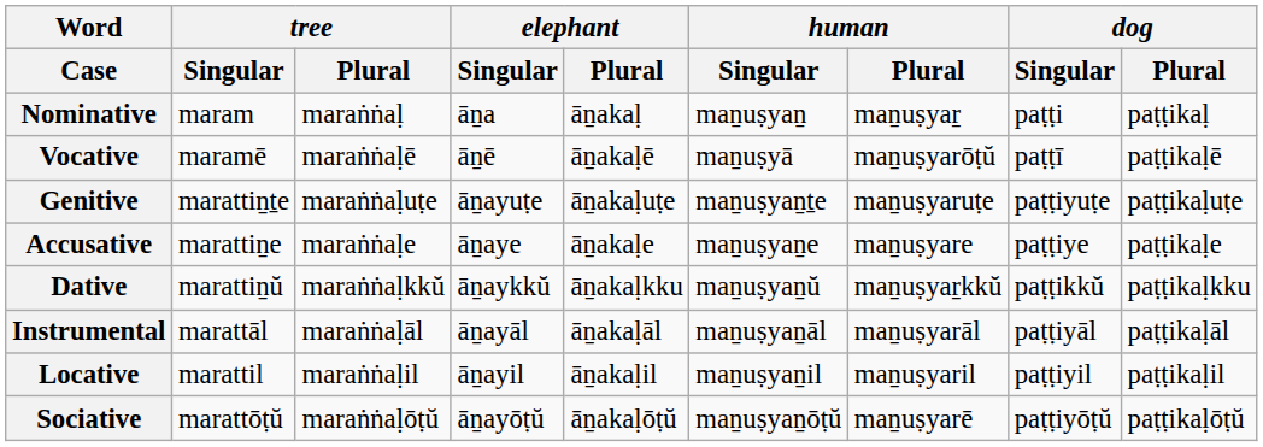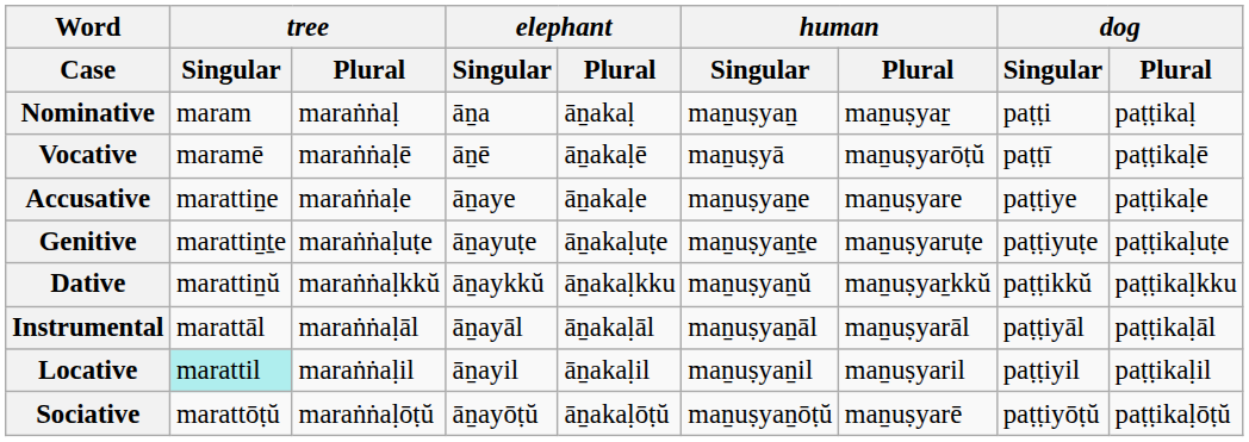 <table class="wikitable">
 <tr>
 <th rowspan="1">Word</th>
 <th colspan="2"><strong><em>tree</em></strong></th>
 <th colspan="2"><strong><em>elephant</em></strong></th>
 <th colspan="2"><strong><em>human</em></strong></th>
 <th colspan="2"><strong><em>dog</em></strong></th>
 </tr>
 <tr>
 <th colspan="1"><strong>Case</strong></th>
 <th colspan="1"><strong>Singular</strong></th>
 <th colspan="1"><strong>Plural</strong></th>
 <th colspan="1"><strong>Singular</strong></th>
 <th colspan="1"><strong>Plural</strong></th>
 <th colspan="1"><strong>Singular</strong></th>
 <th colspan="1"><strong>Plural</strong></th>
 <th colspan="1"><strong>Singular</strong></th>
 <th colspan="1"><strong>Plural</strong></th>
 </tr>
 <tr>
 <th><strong>Nominative</strong></th>
 <td>maram</td>
 <td>maraṅṅaḷ</td>
 <td>āṉa</td>
 <td>āṉakaḷ</td>
 <td>maṉuṣyaṉ</td>
 <td>maṉuṣyaṟ</td>
 <td>paṭṭi</td>
 <td>paṭṭikaḷ</td>
 </tr>
 <tr>
 <th><strong>Vocative</strong></th>
 <td>maramē</td>
 <td>maraṅṅaḷē</td>
 <td>āṉē</td>
 <td>āṉakaḷē</td>
 <td>maṉuṣyā</td>
 <td>maṉuṣyarōṭŭ</td>
 <td>paṭṭī</td>
 <td>paṭṭikaḷē</td>
 </tr>
 <tr>
+<th><strong>Accusative</strong></th>
+<td>marattiṉe</td>
+<td>maraṅṅaḷe</td>
+<td>āṉaye</td>
+<td>āṉakaḷe</td>
+<td>maṉuṣyaṉe</td>
+<td>maṉuṣyare</td>
+<td>paṭṭiye</td>
+<td>paṭṭikaḷe</td>
+</tr>
+<tr>
 <th><strong>Genitive</strong></th>
 <td>marattiṉṯe</td>
 <td>maraṅṅaḷuṭe</td>
 <td>āṉayuṭe</td>
 <td>āṉakaḷuṭe</td>
 <td>maṉuṣyaṉṯe</td>
 <td>maṉuṣyaruṭe</td>
 <td>paṭṭiyuṭe</td>
 <td>paṭṭikaḷuṭe</td>
-</tr>
-<tr>
-<th><strong>Accusative</strong></th>
-<td>marattiṉe</td>
-<td>maraṅṅaḷe</td>
-<td>āṉaye</td>
-<td>āṉakaḷe</td>
-<td>maṉuṣyaṉe</td>
-<td>maṉuṣyare</td>
-<td>paṭṭiye</td>
-<td>paṭṭikaḷe</td>
 </tr>
 <tr>
 <th><strong>Dative</strong></th>
 <td>marattiṉŭ</td>
 <td>maraṅṅaḷkkŭ</td>
 <td>āṉaykkŭ</td>
 <td>āṉakaḷkku</td>
 <td>maṉuṣyaṉŭ</td>
 <td>maṉuṣyaṟkkŭ</td>
 <td>paṭṭikkŭ</td>
 <td>paṭṭikaḷkku</td>
 </tr>
 <tr>
 <th><strong>Instrumental</strong></th>
 <td>marattāl</td>
 <td>maraṅṅaḷāl</td>
 <td>āṉayāl</td>
 <td>āṉakaḷāl</td>
 <td>maṉuṣyaṉāl</td>
 <td>maṉuṣyarāl</td>
 <td>paṭṭiyāl</td>
 <td>paṭṭikaḷāl</td>
 </tr>
 <tr>
 <th><strong>Locative</strong></th>
-<td>marattil</td>
+<td style="background: paleturquoise;">marattil</td>
 <td>maraṅṅaḷil</td>
 <td>āṉayil</td>
 <td>āṉakaḷil</td>
 <td>maṉuṣyaṉil</td>
 <td>maṉuṣyaril</td>
 <td>paṭṭiyil</td>
 <td>paṭṭikaḷil</td>
 </tr>
 <tr>
 <th><strong>Sociative</strong></th>
 <td>marattōṭŭ</td>
 <td>maraṅṅaḷōṭŭ</td>
 <td>āṉayōṭŭ</td>
 <td>āṉakaḷōṭŭ</td>
 <td>maṉuṣyaṉōṭŭ</td>
 <td>maṉuṣyarē</td>
 <td>paṭṭiyōṭŭ</td>
 <td>paṭṭikaḷōṭŭ</td>
 </tr>
 </table>
